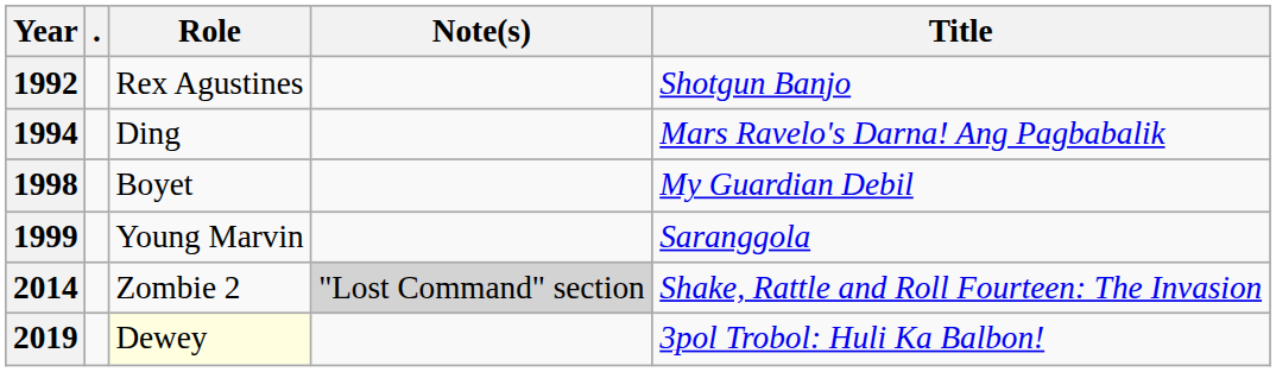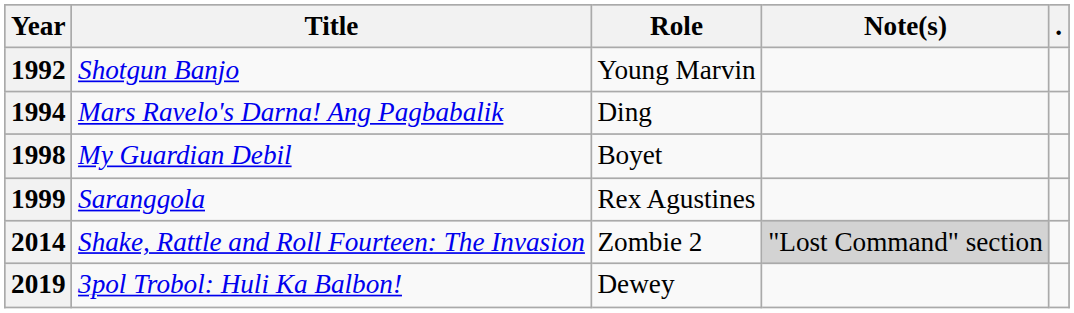 <table class="wikitable plainrowheaders sortable">
 <tr>
 <th scope="col">Year</th>
-<th scope="col" class="unsortable">.</th>
+<th scope="col">Title</th>
 <th scope="col" class="unsortable">Role</th>
 <th scope="col" class="unsortable">Note(s)</th>
-<th scope="col">Title</th>
+<th scope="col" class="unsortable">.</th>
 </tr>
 <tr>
 <th scope="row">1992</th>
+<td><em><a href='#'>Shotgun Banjo</a></em></td>
+<td>Young Marvin</td>
+<td></td>
 <td style="text-align:center;"></td>
-<td>Rex Agustines</td>
-<td></td>
-<td><em><a href='#'>Shotgun Banjo</a></em></td>
 </tr>
 <tr>
 <th scope="row">1994</th>
-<td style="text-align:center;"></td>
+<td><em><a href='#'>Mars Ravelo's Darna! Ang Pagbabalik</a></em></td>
 <td>Ding</td>
 <td></td>
-<td><em><a href='#'>Mars Ravelo's Darna! Ang Pagbabalik</a></em></td>
+<td style="text-align:center;"></td>
 </tr>
 <tr>
 <th scope="row">1998</th>
-<td style="text-align:center;"></td>
+<td><em><a href='#'>My Guardian Debil</a></em></td>
 <td>Boyet</td>
 <td></td>
-<td><em><a href='#'>My Guardian Debil</a></em></td>
+<td style="text-align:center;"></td>
 </tr>
 <tr>
 <th scope="row">1999</th>
+<td><em><a href='#'>Saranggola</a></em></td>
+<td>Rex Agustines</td>
+<td></td>
 <td style="text-align:center;"></td>
-<td>Young Marvin</td>
-<td></td>
-<td><em><a href='#'>Saranggola</a></em></td>
 </tr>
 <tr>
 <th scope="row">2014</th>
-<td style="text-align:center;"></td>
+<td><em><a href='#'>Shake, Rattle and Roll Fourteen: The Invasion</a></em></td>
 <td>Zombie 2</td>
 <td style="background: lightgrey;">"Lost Command" section</td>
-<td><em><a href='#'>Shake, Rattle and Roll Fourteen: The Invasion</a></em></td>
+<td style="text-align:center;"></td>
 </tr>
 <tr>
 <th scope="row">2019</th>
+<td><em><a href='#'>3pol Trobol: Huli Ka Balbon!</a></em></td>
+<td>Dewey</td>
+<td></td>
 <td style="text-align:center;"></td>
-<td style="background: lightyellow;">Dewey</td>
-<td></td>
-<td><em><a href='#'>3pol Trobol: Huli Ka Balbon!</a></em></td>
 </tr>
 </table>
